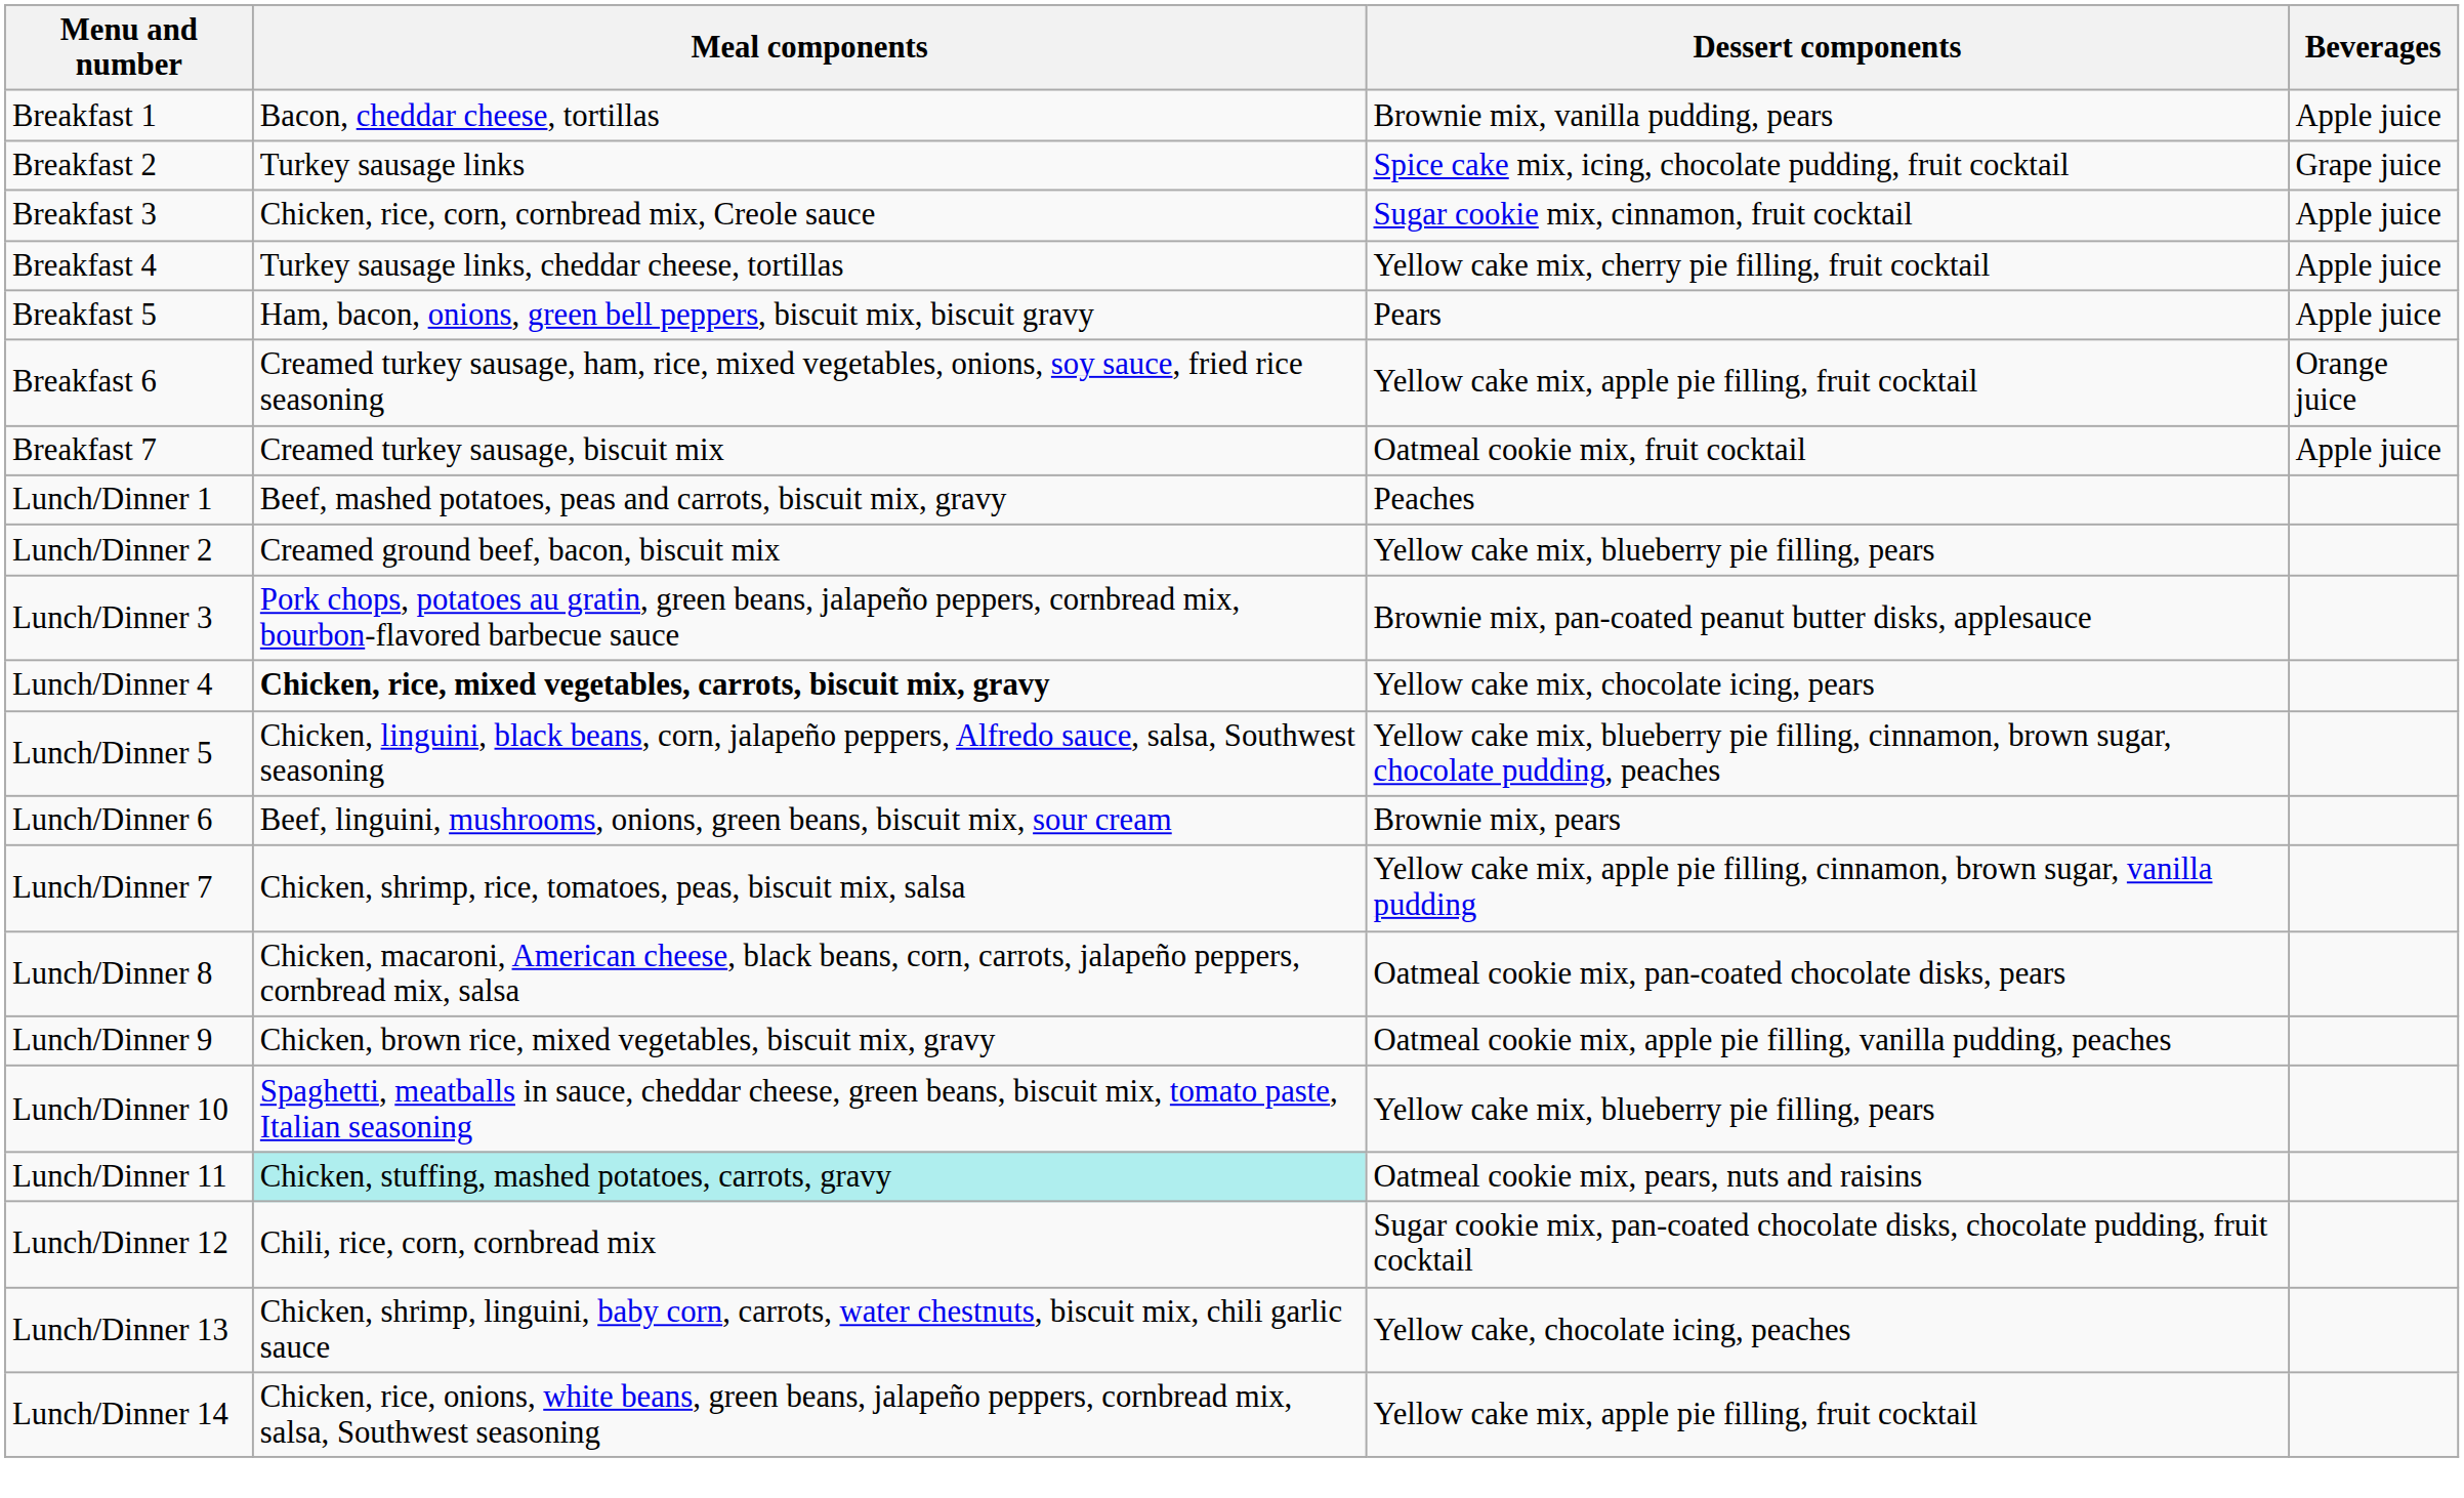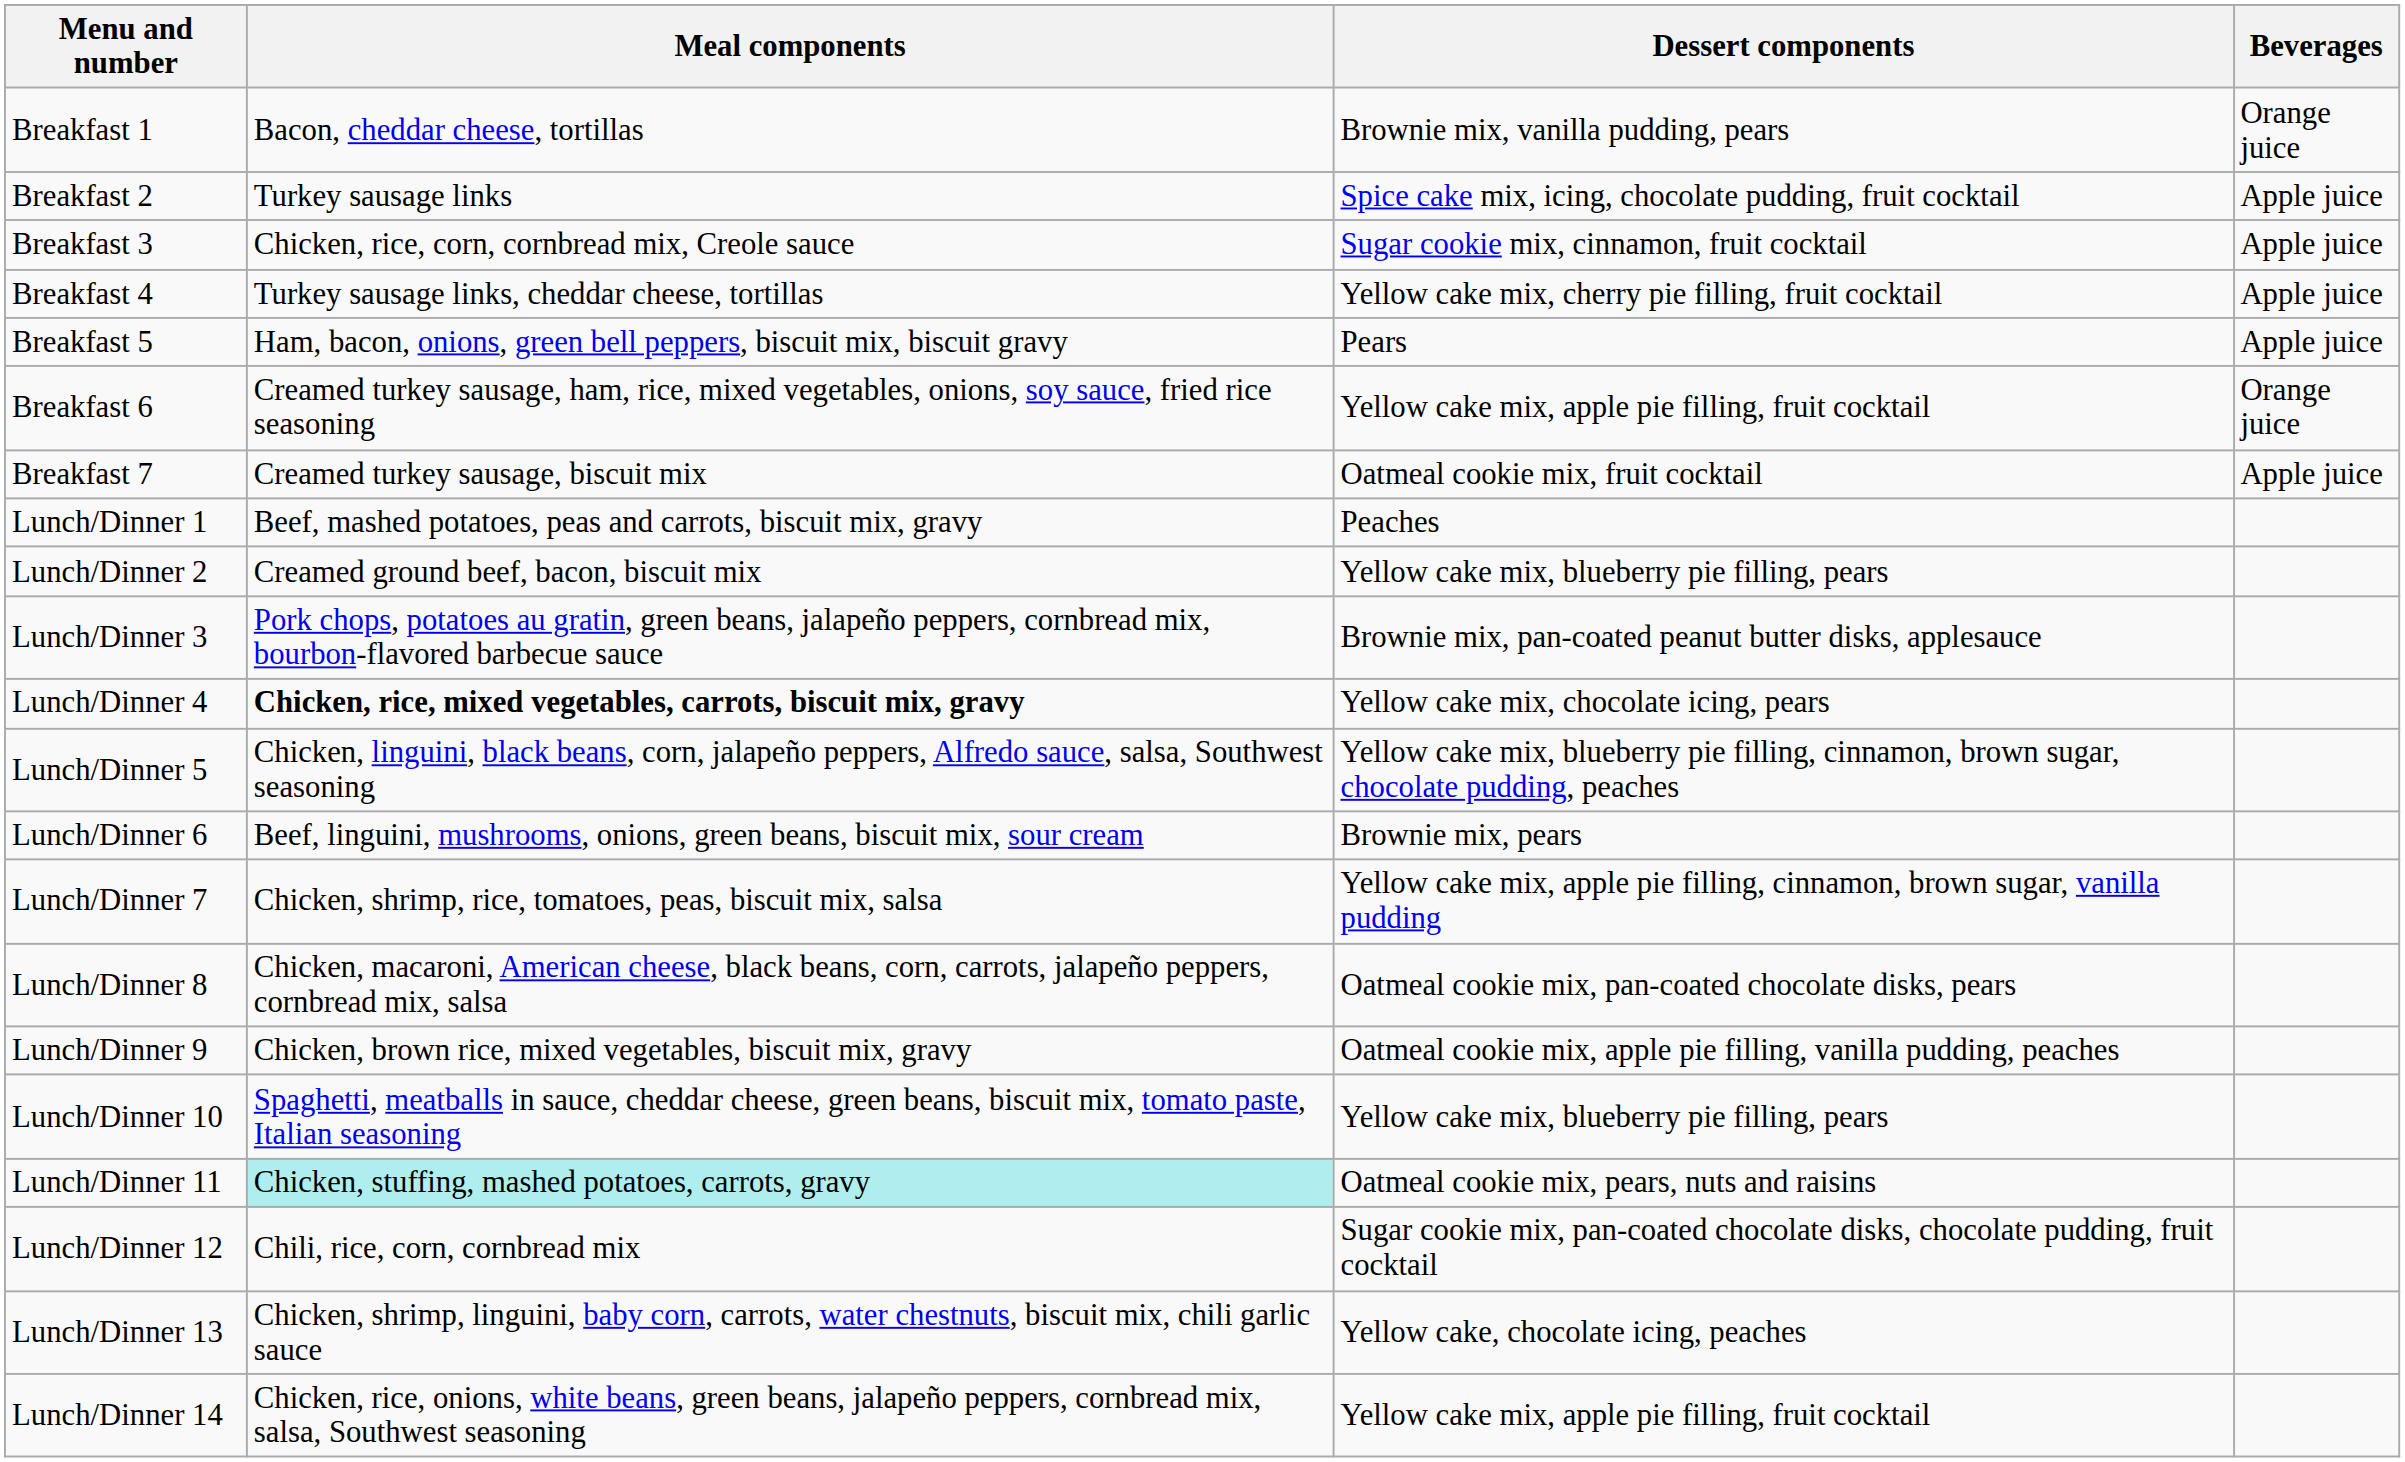 <table class="wikitable">
 <tr>
 <th>Menu and number</th>
 <th>Meal components</th>
 <th>Dessert components</th>
 <th>Beverages</th>
 </tr>
 <tr>
 <td>Breakfast 1</td>
 <td>Bacon, <a href='#'>cheddar cheese</a>, tortillas</td>
 <td>Brownie mix, vanilla pudding, pears</td>
-<td>Apple juice</td>
+<td>Orange juice</td>
 </tr>
 <tr>
 <td>Breakfast 2</td>
 <td>Turkey sausage links</td>
 <td><a href='#'>Spice cake</a> mix, icing, chocolate pudding, fruit cocktail</td>
-<td>Grape juice</td>
+<td>Apple juice</td>
 </tr>
 <tr>
 <td>Breakfast 3</td>
 <td>Chicken, rice, corn, cornbread mix, Creole sauce</td>
 <td><a href='#'>Sugar cookie</a> mix, cinnamon, fruit cocktail</td>
 <td>Apple juice</td>
 </tr>
 <tr>
 <td>Breakfast 4</td>
 <td>Turkey sausage links, cheddar cheese, tortillas</td>
 <td>Yellow cake mix, cherry pie filling, fruit cocktail</td>
 <td>Apple juice</td>
 </tr>
 <tr>
 <td>Breakfast 5</td>
 <td>Ham, bacon, <a href='#'>onions</a>, <a href='#'>green bell peppers</a>, biscuit mix, biscuit gravy</td>
 <td>Pears</td>
 <td>Apple juice</td>
 </tr>
 <tr>
 <td>Breakfast 6</td>
 <td>Creamed turkey sausage, ham, rice, mixed vegetables, onions, <a href='#'>soy sauce</a>, fried rice seasoning</td>
 <td>Yellow cake mix, apple pie filling, fruit cocktail</td>
 <td>Orange juice</td>
 </tr>
 <tr>
 <td>Breakfast 7</td>
 <td>Creamed turkey sausage, biscuit mix</td>
 <td>Oatmeal cookie mix, fruit cocktail</td>
 <td>Apple juice</td>
 </tr>
 <tr>
 <td>Lunch/Dinner 1</td>
 <td>Beef, mashed potatoes, peas and carrots, biscuit mix, gravy</td>
 <td>Peaches</td>
 <td></td>
 </tr>
 <tr>
 <td>Lunch/Dinner 2</td>
 <td>Creamed ground beef, bacon, biscuit mix</td>
 <td>Yellow cake mix, blueberry pie filling, pears</td>
 <td></td>
 </tr>
 <tr>
 <td>Lunch/Dinner 3</td>
 <td><a href='#'>Pork chops</a>, <a href='#'>potatoes au gratin</a>, green beans, jalapeño peppers, cornbread mix, <a href='#'>bourbon</a>-flavored barbecue sauce</td>
 <td>Brownie mix, pan-coated peanut butter disks, applesauce</td>
 <td></td>
 </tr>
 <tr>
 <td>Lunch/Dinner 4</td>
 <td><strong>Chicken, rice, mixed vegetables, carrots, biscuit mix, gravy</strong></td>
 <td>Yellow cake mix, chocolate icing, pears</td>
 <td></td>
 </tr>
 <tr>
 <td>Lunch/Dinner 5</td>
 <td>Chicken, <a href='#'>linguini</a>, <a href='#'>black beans</a>, corn, jalapeño peppers, <a href='#'>Alfredo sauce</a>, salsa, Southwest seasoning</td>
 <td>Yellow cake mix, blueberry pie filling, cinnamon, brown sugar, <a href='#'>chocolate pudding</a>, peaches</td>
 <td></td>
 </tr>
 <tr>
 <td>Lunch/Dinner 6</td>
 <td>Beef, linguini, <a href='#'>mushrooms</a>, onions, green beans, biscuit mix, <a href='#'>sour cream</a></td>
 <td>Brownie mix, pears</td>
 <td></td>
 </tr>
 <tr>
 <td>Lunch/Dinner 7</td>
 <td>Chicken, shrimp, rice, tomatoes, peas, biscuit mix, salsa</td>
 <td>Yellow cake mix, apple pie filling, cinnamon, brown sugar, <a href='#'>vanilla pudding</a></td>
 <td></td>
 </tr>
 <tr>
 <td>Lunch/Dinner 8</td>
 <td>Chicken, macaroni, <a href='#'>American cheese</a>, black beans, corn, carrots, jalapeño peppers, cornbread mix, salsa</td>
 <td>Oatmeal cookie mix, pan-coated chocolate disks, pears</td>
 <td></td>
 </tr>
 <tr>
 <td>Lunch/Dinner 9</td>
 <td>Chicken, brown rice, mixed vegetables, biscuit mix, gravy</td>
 <td>Oatmeal cookie mix, apple pie filling, vanilla pudding, peaches</td>
 <td></td>
 </tr>
 <tr>
 <td>Lunch/Dinner 10</td>
 <td><a href='#'>Spaghetti</a>, <a href='#'>meatballs</a> in sauce, cheddar cheese, green beans, biscuit mix, <a href='#'>tomato paste</a>, <a href='#'>Italian seasoning</a></td>
 <td>Yellow cake mix, blueberry pie filling, pears</td>
 <td></td>
 </tr>
 <tr>
 <td>Lunch/Dinner 11</td>
 <td style="background: paleturquoise;">Chicken, stuffing, mashed potatoes, carrots, gravy</td>
 <td>Oatmeal cookie mix, pears, nuts and raisins</td>
 <td></td>
 </tr>
 <tr>
 <td>Lunch/Dinner 12</td>
 <td>Chili, rice, corn, cornbread mix</td>
 <td>Sugar cookie mix, pan-coated chocolate disks, chocolate pudding, fruit cocktail</td>
 <td></td>
 </tr>
 <tr>
 <td>Lunch/Dinner 13</td>
 <td>Chicken, shrimp, linguini, <a href='#'>baby corn</a>, carrots, <a href='#'>water chestnuts</a>, biscuit mix, chili garlic sauce</td>
 <td>Yellow cake, chocolate icing, peaches</td>
 <td></td>
 </tr>
 <tr>
 <td>Lunch/Dinner 14</td>
 <td>Chicken, rice, onions, <a href='#'>white beans</a>, green beans, jalapeño peppers, cornbread mix, salsa, Southwest seasoning</td>
 <td>Yellow cake mix, apple pie filling, fruit cocktail</td>
 <td></td>
 </tr>
 </table>
